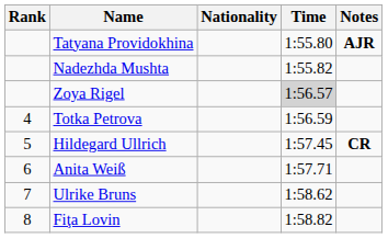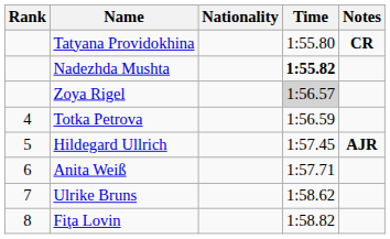 <table class="wikitable sortable" style="text-align:center">
 <tr>
 <th>Rank</th>
 <th>Name</th>
 <th>Nationality</th>
 <th>Time</th>
 <th>Notes</th>
 </tr>
 <tr>
 <td></td>
 <td align=left><a href='#'>Tatyana Providokhina</a></td>
 <td align=left></td>
 <td>1:55.80</td>
-<td><strong>AJR</strong></td>
+<td><strong>CR</strong></td>
 </tr>
 <tr>
 <td></td>
 <td align=left><a href='#'>Nadezhda Mushta</a></td>
 <td align=left></td>
-<td>1:55.82</td>
+<td><strong>1:55.82</strong></td>
 <td></td>
 </tr>
 <tr>
 <td></td>
 <td align=left><a href='#'>Zoya Rigel</a></td>
 <td align=left></td>
 <td style="background: lightgrey;">1:56.57</td>
 <td></td>
 </tr>
 <tr>
 <td>4</td>
 <td align=left><a href='#'>Totka Petrova</a></td>
 <td align=left></td>
 <td>1:56.59</td>
 <td></td>
 </tr>
 <tr>
 <td>5</td>
 <td align=left><a href='#'>Hildegard Ullrich</a></td>
 <td align=left></td>
 <td>1:57.45</td>
-<td><strong>CR</strong></td>
+<td><strong>AJR</strong></td>
 </tr>
 <tr>
 <td>6</td>
 <td align=left><a href='#'>Anita Weiß</a></td>
 <td align=left></td>
 <td>1:57.71</td>
 <td></td>
 </tr>
 <tr>
 <td>7</td>
 <td align=left><a href='#'>Ulrike Bruns</a></td>
 <td align=left></td>
 <td>1:58.62</td>
 <td></td>
 </tr>
 <tr>
 <td>8</td>
 <td align=left><a href='#'>Fiţa Lovin</a></td>
 <td align=left></td>
 <td>1:58.82</td>
 <td></td>
 </tr>
 </table>
